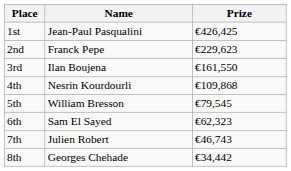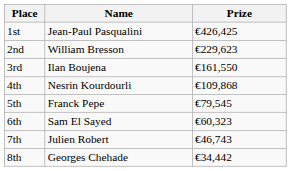 <table class="wikitable">
 <tr>
 <th style="width:50px;">Place</th>
 <th style="width:200px;">Name</th>
 <th style="width:125px;">Prize</th>
 </tr>
 <tr>
 <td>1st</td>
 <td> Jean-Paul Pasqualini</td>
 <td>€426,425</td>
 </tr>
 <tr>
 <td>2nd</td>
-<td> Franck Pepe</td>
+<td> William Bresson</td>
 <td>€229,623</td>
 </tr>
 <tr>
 <td>3rd</td>
 <td> Ilan Boujena</td>
 <td>€161,550</td>
 </tr>
 <tr>
 <td>4th</td>
 <td> Nesrin Kourdourli</td>
 <td>€109,868</td>
 </tr>
 <tr>
 <td>5th</td>
-<td> William Bresson</td>
+<td> Franck Pepe</td>
 <td>€79,545</td>
 </tr>
 <tr>
 <td>6th</td>
 <td> Sam El Sayed</td>
-<td>€62,323</td>
+<td>€60,323</td>
 </tr>
 <tr>
 <td>7th</td>
 <td> Julien Robert</td>
 <td>€46,743</td>
 </tr>
 <tr>
 <td>8th</td>
 <td> Georges Chehade</td>
 <td>€34,442</td>
 </tr>
 </table>
